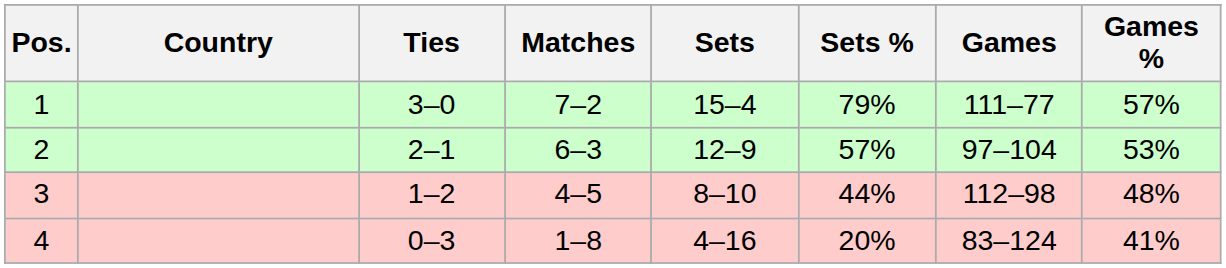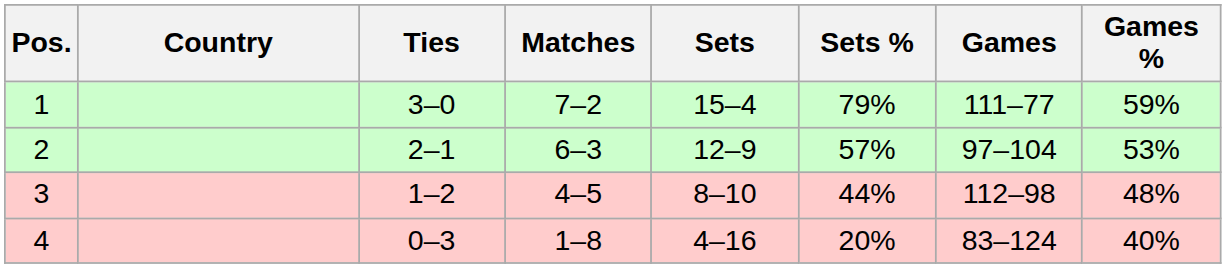 <table class="wikitable nowrap" style=text-align:center>
 <tr>
 <th>Pos.</th>
 <th width=150>Country</th>
 <th width=75>Ties</th>
 <th width=75>Matches</th>
 <th width=75>Sets</th>
 <th width=70>Sets %</th>
 <th width=75>Games</th>
 <th width=70>Games %</th>
 </tr>
 <tr bgcolor=ccffcc>
 <td>1</td>
 <td align=left></td>
 <td>3–0</td>
 <td>7–2</td>
 <td>15–4</td>
 <td>79%</td>
 <td>111–77</td>
-<td>57%</td>
+<td>59%</td>
 </tr>
 <tr bgcolor=ccffcc>
 <td>2</td>
 <td align=left></td>
 <td>2–1</td>
 <td>6–3</td>
 <td>12–9</td>
 <td>57%</td>
 <td>97–104</td>
 <td>53%</td>
 </tr>
 <tr bgcolor=ffcccc>
 <td>3</td>
 <td align=left></td>
 <td>1–2</td>
 <td>4–5</td>
 <td>8–10</td>
 <td>44%</td>
 <td>112–98</td>
 <td>48%</td>
 </tr>
 <tr bgcolor=ffcccc>
 <td>4</td>
 <td align=left></td>
 <td>0–3</td>
 <td>1–8</td>
 <td>4–16</td>
 <td>20%</td>
 <td>83–124</td>
-<td>41%</td>
+<td>40%</td>
 </tr>
 </table>
